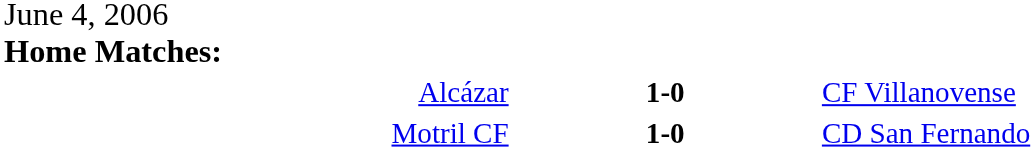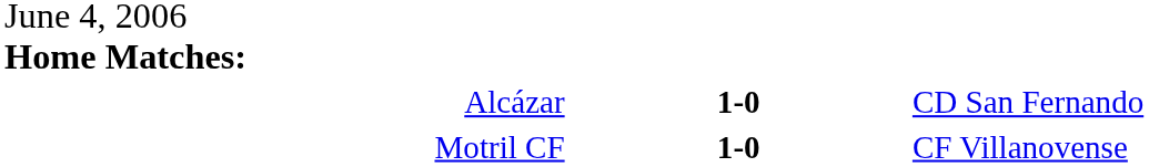 <table width=100% cellspacing=1>
 <tr>
 <th width=20%></th>
 <th width=12%></th>
 <th width=20%></th>
 <th></th>
 </tr>
 <tr>
 <td>June 4, 2006<br><strong>Home Matches:</strong></td>
 </tr>
 <tr style=font-size:90%>
 <td align=right><a href='#'>Alcázar</a></td>
 <td align=center><strong>1-0</strong></td>
-<td><a href='#'>CF Villanovense</a></td>
+<td><a href='#'>CD San Fernando</a></td>
 </tr>
 <tr style=font-size:90%>
 <td align=right><a href='#'>Motril CF</a></td>
 <td align=center><strong>1-0</strong></td>
-<td><a href='#'>CD San Fernando</a></td>
+<td><a href='#'>CF Villanovense</a></td>
 </tr>
 </table>
